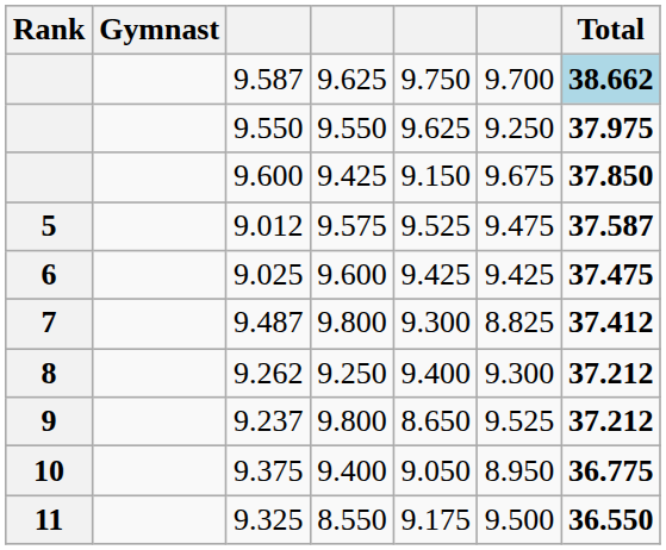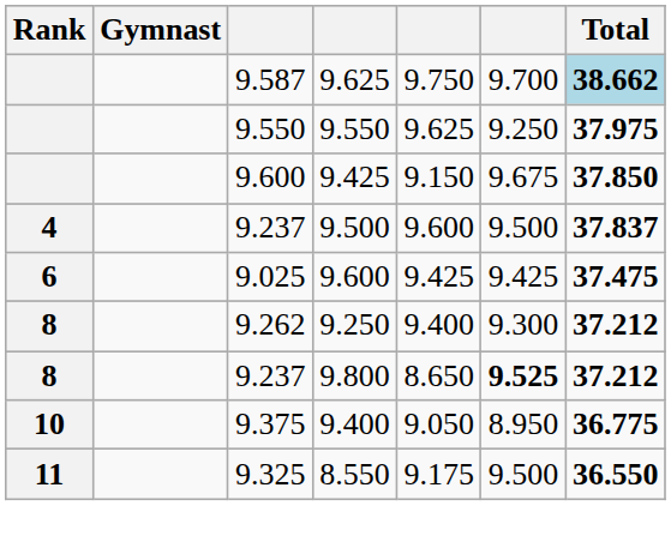 <table class="wikitable sortable">
 <tr>
 <th>Rank</th>
 <th>Gymnast</th>
 <th></th>
 <th></th>
 <th></th>
 <th></th>
 <th>Total</th>
 </tr>
 <tr>
 <th></th>
 <td></td>
 <td>9.587</td>
 <td>9.625</td>
 <td>9.750</td>
 <td>9.700</td>
 <td style="background: lightblue;"><strong>38.662</strong></td>
 </tr>
 <tr>
 <th></th>
 <td></td>
 <td>9.550</td>
 <td>9.550</td>
 <td>9.625</td>
 <td>9.250</td>
 <td><strong>37.975</strong></td>
 </tr>
 <tr>
 <th></th>
 <td></td>
 <td>9.600</td>
 <td>9.425</td>
 <td>9.150</td>
 <td>9.675</td>
 <td><strong>37.850</strong></td>
 </tr>
 <tr>
-<th>5</th>
+<th>4</th>
 <td></td>
-<td>9.012</td>
-<td>9.575</td>
-<td>9.525</td>
-<td>9.475</td>
-<td><strong>37.587</strong></td>
+<td>9.237</td>
+<td>9.500</td>
+<td>9.600</td>
+<td>9.500</td>
+<td><strong>37.837</strong></td>
 </tr>
 <tr>
 <th>6</th>
 <td></td>
 <td>9.025</td>
 <td>9.600</td>
 <td>9.425</td>
 <td>9.425</td>
 <td><strong>37.475</strong></td>
 </tr>
 <tr>
-<th>7</th>
-<td></td>
-<td>9.487</td>
-<td>9.800</td>
-<td>9.300</td>
-<td>8.825</td>
-<td><strong>37.412</strong></td>
-</tr>
-<tr>
 <th>8</th>
 <td></td>
 <td>9.262</td>
 <td>9.250</td>
 <td>9.400</td>
 <td>9.300</td>
 <td><strong>37.212</strong></td>
 </tr>
 <tr>
-<th>9</th>
+<th>8</th>
 <td></td>
 <td>9.237</td>
 <td>9.800</td>
 <td>8.650</td>
-<td>9.525</td>
+<td><strong>9.525</strong></td>
 <td><strong>37.212</strong></td>
 </tr>
 <tr>
 <th>10</th>
 <td></td>
 <td>9.375</td>
 <td>9.400</td>
 <td>9.050</td>
 <td>8.950</td>
 <td><strong>36.775</strong></td>
 </tr>
 <tr>
 <th>11</th>
 <td></td>
 <td>9.325</td>
 <td>8.550</td>
 <td>9.175</td>
 <td>9.500</td>
 <td><strong>36.550</strong></td>
 </tr>
 </table>
